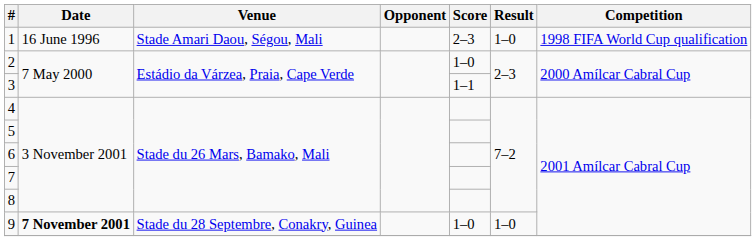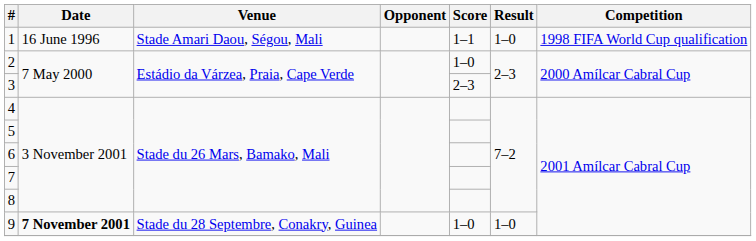 <table class="wikitable" style=>
 <tr>
 <th>#</th>
 <th>Date</th>
 <th>Venue</th>
 <th>Opponent</th>
 <th>Score</th>
 <th>Result</th>
 <th>Competition</th>
 </tr>
 <tr>
 <td align=center>1</td>
 <td>16 June 1996</td>
 <td><a href='#'>Stade Amari Daou</a>, <a href='#'>Ségou</a>, <a href='#'>Mali</a></td>
 <td></td>
-<td>2–3</td>
+<td>1–1</td>
 <td>1–0</td>
 <td><a href='#'>1998 FIFA World Cup qualification</a></td>
 </tr>
 <tr>
 <td align=center>2</td>
 <td rowspan="2">7 May 2000</td>
 <td rowspan="2"><a href='#'>Estádio da Várzea</a>, <a href='#'>Praia</a>, <a href='#'>Cape Verde</a></td>
 <td rowspan="2"></td>
 <td>1–0</td>
 <td rowspan="2">2–3</td>
 <td rowspan="2"><a href='#'>2000 Amílcar Cabral Cup</a></td>
 </tr>
 <tr>
 <td align=center>3</td>
-<td>1–1</td>
+<td>2–3</td>
 </tr>
 <tr>
 <td align="center">4</td>
 <td rowspan="5">3 November 2001</td>
 <td rowspan="5"><a href='#'>Stade du 26 Mars</a>, <a href='#'>Bamako</a>, <a href='#'>Mali</a></td>
 <td rowspan="5"></td>
 <td></td>
 <td rowspan="5">7–2</td>
 <td rowspan="6"><a href='#'>2001 Amílcar Cabral Cup</a></td>
 </tr>
 <tr>
 <td align="center">5</td>
 <td></td>
 </tr>
 <tr>
 <td align="center">6</td>
 <td></td>
 </tr>
 <tr>
 <td align="center">7</td>
 <td></td>
 </tr>
 <tr>
 <td align="center">8</td>
 <td></td>
 </tr>
 <tr>
 <td align="center">9</td>
 <td><strong>7 November 2001</strong></td>
 <td><a href='#'>Stade du 28 Septembre</a>, <a href='#'>Conakry</a>, <a href='#'>Guinea</a></td>
 <td></td>
 <td>1–0</td>
 <td>1–0</td>
 </tr>
 <tr>
 </tr>
 </table>
